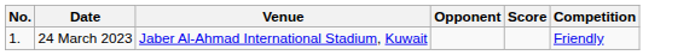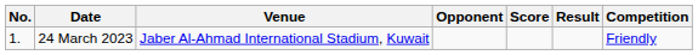 <table class="wikitable" style="font-size:85%">
 <tr>
 <th>No.</th>
 <th>Date</th>
 <th>Venue</th>
 <th>Opponent</th>
 <th>Score</th>
+<th>Result</th>
 <th>Competition</th>
 </tr>
 <tr>
 <td>1.</td>
 <td>24 March 2023</td>
 <td><a href='#'>Jaber Al-Ahmad International Stadium</a>, <a href='#'>Kuwait</a></td>
 <td></td>
 <td></td>
+<td></td>
 <td><a href='#'>Friendly</a></td>
 </tr>
 </table>
